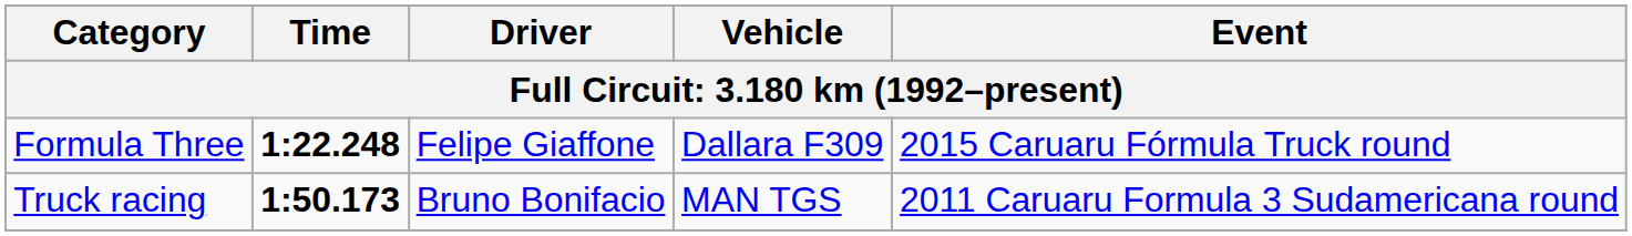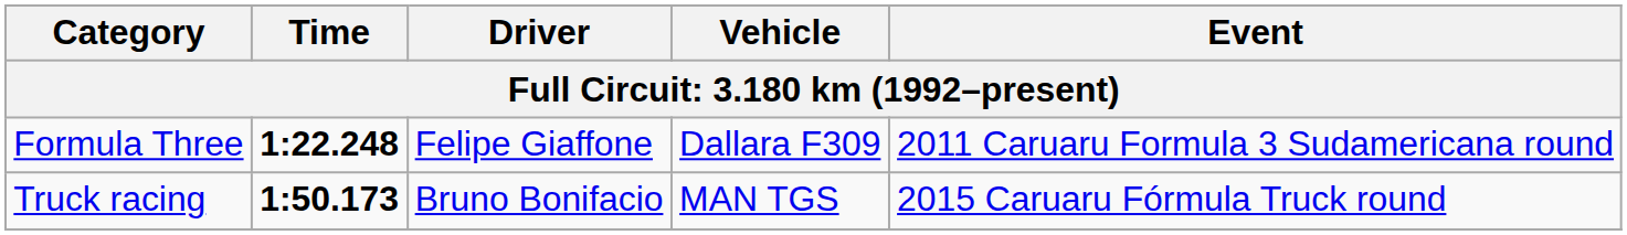 <table class="wikitable">
 <tr>
 <th>Category</th>
 <th>Time</th>
 <th>Driver</th>
 <th>Vehicle</th>
 <th>Event</th>
 </tr>
 <tr>
 <th colspan=5>Full Circuit: 3.180 km (1992–present)</th>
 </tr>
 <tr>
 <td><a href='#'>Formula Three</a></td>
 <td><strong>1:22.248</strong></td>
 <td><a href='#'>Felipe Giaffone</a></td>
 <td><a href='#'>Dallara F309</a></td>
-<td><a href='#'>2015 Caruaru Fórmula Truck round</a></td>
+<td><a href='#'>2011 Caruaru Formula 3 Sudamericana round</a></td>
 </tr>
 <tr>
 <td><a href='#'>Truck racing</a></td>
 <td><strong>1:50.173</strong></td>
 <td><a href='#'>Bruno Bonifacio</a></td>
 <td><a href='#'>MAN TGS</a></td>
-<td><a href='#'>2011 Caruaru Formula 3 Sudamericana round</a></td>
+<td><a href='#'>2015 Caruaru Fórmula Truck round</a></td>
 </tr>
 <tr>
 </tr>
 </table>
